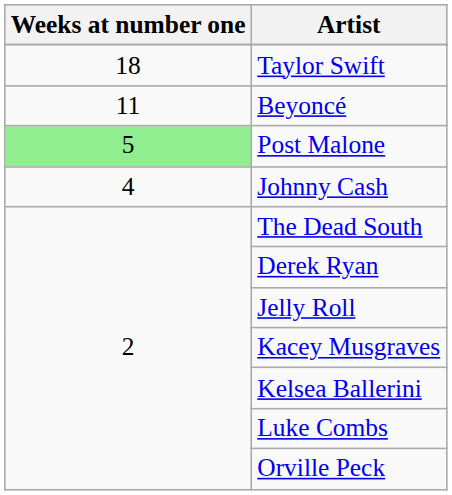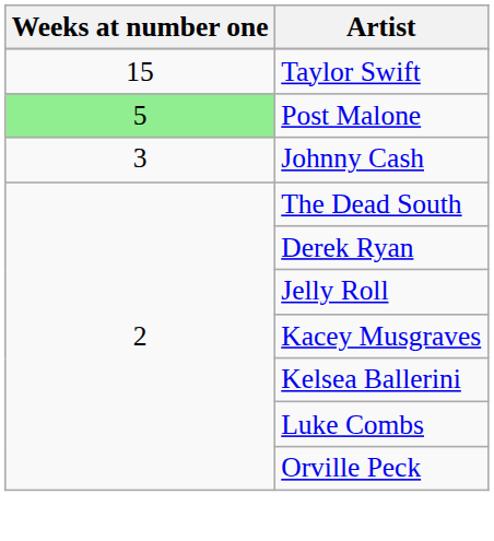 <table class="wikitable plainrowheaders sortable">
 <tr>
 <th scope=col>Weeks at number one</th>
 <th scope=col>Artist</th>
 </tr>
 <tr class=unsortable>
 </tr>
 <tr>
-<td align="center">18</td>
+<td align="center">15</td>
 <td><a href='#'>Taylor Swift</a></td>
-</tr>
-<tr>
-<td align="center">11</td>
-<td><a href='#'>Beyoncé</a></td>
 </tr>
 <tr>
 <td align="center" style="background: lightgreen;">5</td>
 <td><a href='#'>Post Malone</a></td>
 </tr>
 <tr>
-<td align="center">4</td>
+<td align="center">3</td>
 <td><a href='#'>Johnny Cash</a></td>
 </tr>
 <tr>
 <td align="center" rowspan=7>2</td>
 <td><a href='#'>The Dead South</a></td>
 </tr>
 <tr>
 <td><a href='#'>Derek Ryan</a></td>
 </tr>
 <tr>
 <td><a href='#'>Jelly Roll</a></td>
 </tr>
 <tr>
 <td><a href='#'>Kacey Musgraves</a></td>
 </tr>
 <tr>
 <td><a href='#'>Kelsea Ballerini</a></td>
 </tr>
 <tr>
 <td><a href='#'>Luke Combs</a></td>
 </tr>
 <tr>
 <td><a href='#'>Orville Peck</a></td>
 </tr>
 </table>
